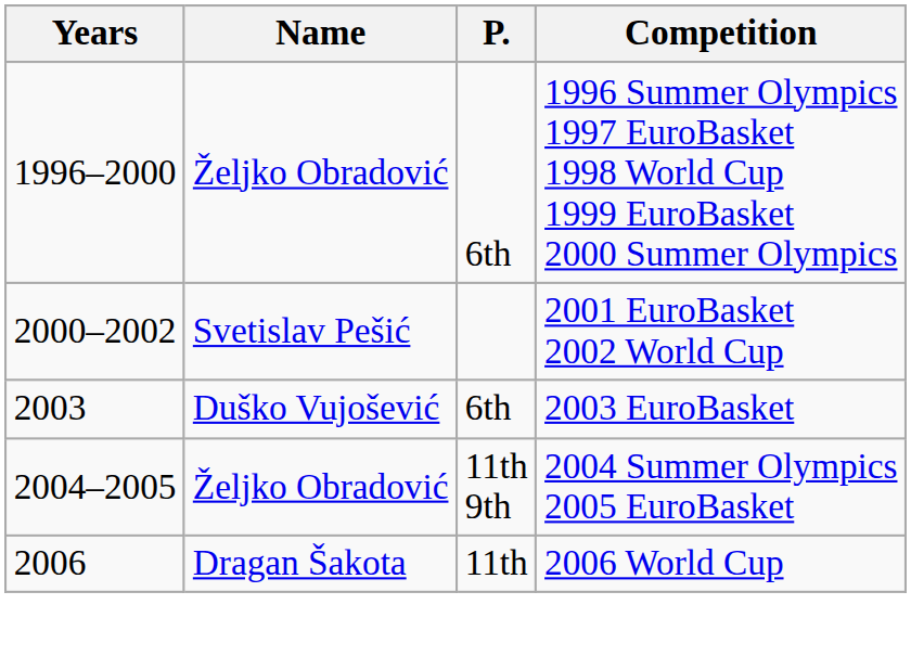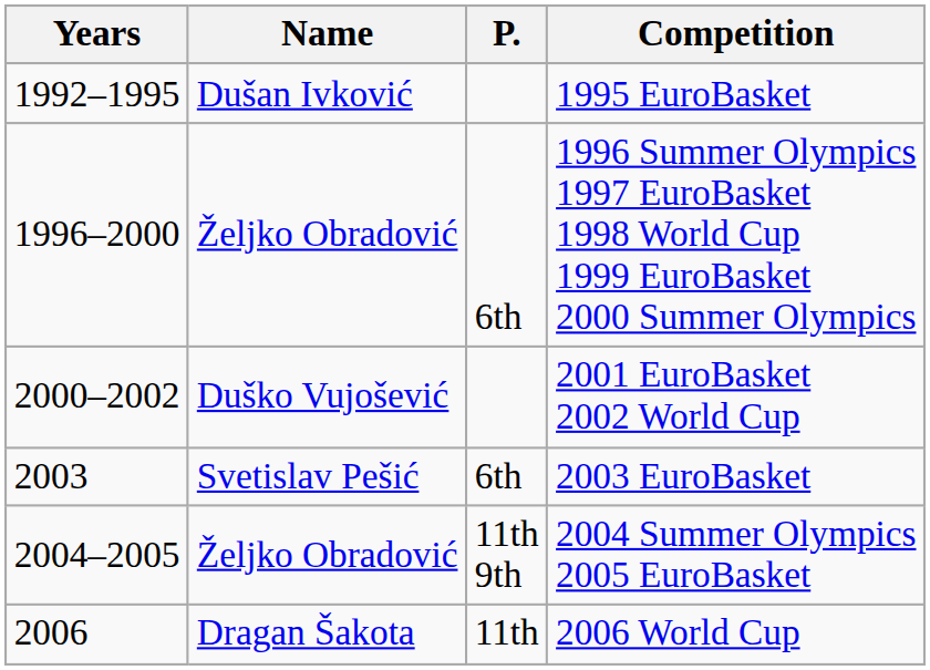 <table class="wikitable">
 <tr>
 <th>Years</th>
 <th>Name</th>
 <th>P.</th>
 <th>Competition</th>
+</tr>
+<tr>
+<td>1992–1995</td>
+<td> <a href='#'>Dušan Ivković</a></td>
+<td></td>
+<td><a href='#'>1995 EuroBasket</a></td>
 </tr>
 <tr>
 <td>1996–2000</td>
 <td> <a href='#'>Željko Obradović</a></td>
 <td> <br>  <br>  <br>  <br> 6th</td>
 <td><a href='#'>1996 Summer Olympics</a> <br> <a href='#'>1997 EuroBasket</a> <br> <a href='#'>1998 World Cup</a> <br> <a href='#'>1999 EuroBasket</a> <br> <a href='#'>2000 Summer Olympics</a></td>
 </tr>
 <tr>
 <td>2000–2002</td>
-<td> <a href='#'>Svetislav Pešić</a></td>
+<td> <a href='#'>Duško Vujošević</a></td>
 <td> <br></td>
 <td><a href='#'>2001 EuroBasket</a> <br> <a href='#'>2002 World Cup</a></td>
 </tr>
 <tr>
 <td>2003</td>
-<td> <a href='#'>Duško Vujošević</a></td>
+<td> <a href='#'>Svetislav Pešić</a></td>
 <td>6th</td>
 <td><a href='#'>2003 EuroBasket</a></td>
 </tr>
 <tr>
 <td>2004–2005</td>
 <td> <a href='#'>Željko Obradović</a></td>
 <td>11th <br>9th</td>
 <td><a href='#'>2004 Summer Olympics</a><br> <a href='#'>2005 EuroBasket</a></td>
 </tr>
 <tr>
 <td>2006</td>
 <td> <a href='#'>Dragan Šakota</a></td>
 <td>11th</td>
 <td><a href='#'>2006 World Cup</a></td>
 </tr>
 </table>
